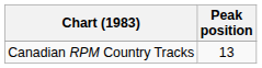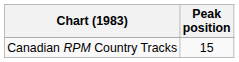 <table class="wikitable sortable">
 <tr>
 <th align="left">Chart (1983)</th>
 <th align="center">Peak<br>position</th>
 </tr>
 <tr>
 </tr>
 <tr>
 </tr>
 <tr>
 <td align="left">Canadian <em>RPM</em> Country Tracks</td>
-<td align="center">13</td>
+<td align="center">15</td>
 </tr>
 </table>
